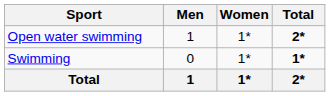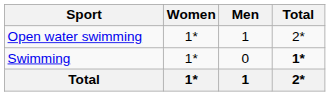 <table class="wikitable sortable" style="text-align:center;">
 <tr>
 <th width=180>Sport</th>
+<th width=55>Women</th>
 <th width=55>Men</th>
-<th width=55>Women</th>
 <th width=55>Total</th>
 </tr>
 <tr>
 <td align=left><a href='#'>Open water swimming</a></td>
+<td>1*</td>
 <td>1</td>
-<td>1*</td>
-<td><strong>2*</strong></td>
+<td>2*</td>
 </tr>
 <tr>
 <td align=left><a href='#'>Swimming</a></td>
+<td>1*</td>
 <td>0</td>
-<td>1*</td>
 <td><strong>1*</strong></td>
 </tr>
 <tr>
 <th>Total</th>
+<th>1*</th>
 <th>1</th>
-<th>1*</th>
 <th>2*</th>
 </tr>
 </table>
